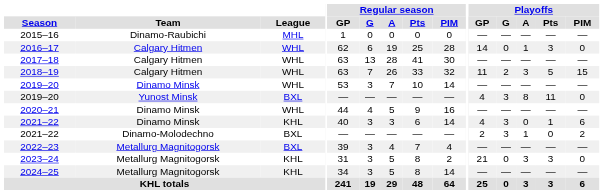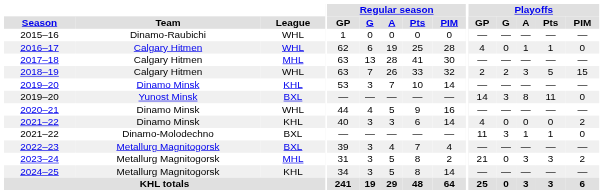 <table border="0" cellpadding="1" cellspacing="0" style="text-align:center; width:60em">
 <tr bgcolor="#e0e0e0">
 <th colspan="3" bgcolor="#ffffff"></th>
 <th rowspan="99" bgcolor="#ffffff"></th>
 <th colspan="5"><a href='#'>Regular season</a></th>
 <th rowspan="99" bgcolor="#ffffff"></th>
 <th colspan="5"><a href='#'>Playoffs</a></th>
 </tr>
 <tr bgcolor="#e0e0e0">
 <th><a href='#'>Season</a></th>
 <th>Team</th>
 <th>League</th>
 <th>GP</th>
 <th><a href='#'>G</a></th>
 <th><a href='#'>A</a></th>
 <th><a href='#'>Pts</a></th>
 <th><a href='#'>PIM</a></th>
 <th>GP</th>
 <th>G</th>
 <th>A</th>
 <th>Pts</th>
 <th>PIM</th>
 </tr>
 <tr>
 <td>2015–16</td>
 <td>Dinamo-Raubichi</td>
-<td><a href='#'>MHL</a></td>
+<td>WHL</td>
 <td>1</td>
 <td>0</td>
 <td>0</td>
 <td>0</td>
 <td>0</td>
 <td>—</td>
 <td>—</td>
 <td>—</td>
 <td>—</td>
 <td>—</td>
 </tr>
 <tr bgcolor="#f0f0f0">
 <td><a href='#'>2016–17</a></td>
 <td><a href='#'>Calgary Hitmen</a></td>
 <td><a href='#'>WHL</a></td>
 <td>62</td>
 <td>6</td>
 <td>19</td>
 <td>25</td>
 <td>28</td>
-<td>14</td>
+<td>4</td>
 <td>0</td>
 <td>1</td>
-<td>3</td>
+<td>1</td>
 <td>0</td>
 </tr>
 <tr>
 <td><a href='#'>2017–18</a></td>
 <td>Calgary Hitmen</td>
-<td>WHL</td>
+<td><a href='#'>MHL</a></td>
 <td>63</td>
 <td>13</td>
 <td>28</td>
 <td>41</td>
 <td>30</td>
 <td>—</td>
 <td>—</td>
 <td>—</td>
 <td>—</td>
 <td>—</td>
 </tr>
 <tr bgcolor="#f0f0f0">
 <td><a href='#'>2018–19</a></td>
 <td>Calgary Hitmen</td>
 <td>WHL</td>
 <td>63</td>
 <td>7</td>
 <td>26</td>
 <td>33</td>
 <td>32</td>
-<td>11</td>
+<td>2</td>
 <td>2</td>
 <td>3</td>
 <td>5</td>
 <td>15</td>
 </tr>
 <tr>
 <td><a href='#'>2019–20</a></td>
 <td><a href='#'>Dinamo Minsk</a></td>
-<td>WHL</td>
+<td><a href='#'>KHL</a></td>
 <td>53</td>
 <td>3</td>
 <td>7</td>
 <td>10</td>
 <td>14</td>
 <td>—</td>
 <td>—</td>
 <td>—</td>
 <td>—</td>
 <td>—</td>
 </tr>
 <tr bgcolor="#f0f0f0">
 <td>2019–20</td>
 <td><a href='#'>Yunost Minsk</a></td>
 <td><a href='#'>BXL</a></td>
 <td>—</td>
 <td>—</td>
 <td>—</td>
 <td>—</td>
 <td>—</td>
-<td>4</td>
+<td>14</td>
 <td>3</td>
 <td>8</td>
 <td>11</td>
 <td>0</td>
 </tr>
 <tr>
 <td><a href='#'>2020–21</a></td>
 <td>Dinamo Minsk</td>
 <td>WHL</td>
 <td>44</td>
 <td>4</td>
 <td>5</td>
 <td>9</td>
 <td>16</td>
 <td>—</td>
 <td>—</td>
 <td>—</td>
 <td>—</td>
 <td>—</td>
 </tr>
 <tr bgcolor="#f0f0f0">
 <td><a href='#'>2021–22</a></td>
 <td>Dinamo Minsk</td>
 <td>KHL</td>
 <td>40</td>
 <td>3</td>
 <td>3</td>
 <td>6</td>
 <td>14</td>
 <td>4</td>
-<td>3</td>
 <td>0</td>
-<td>1</td>
-<td>6</td>
+<td>0</td>
+<td>0</td>
+<td>2</td>
 </tr>
 <tr>
 <td>2021–22</td>
 <td>Dinamo-Molodechno</td>
 <td>BXL</td>
 <td>—</td>
 <td>—</td>
 <td>—</td>
 <td>—</td>
 <td>—</td>
-<td>2</td>
+<td>11</td>
 <td>3</td>
 <td>1</td>
+<td>1</td>
 <td>0</td>
-<td>2</td>
 </tr>
 <tr bgcolor="#f0f0f0">
 <td><a href='#'>2022–23</a></td>
 <td><a href='#'>Metallurg Magnitogorsk</a></td>
 <td><a href='#'>BXL</a></td>
 <td>39</td>
 <td>3</td>
 <td>4</td>
 <td>7</td>
 <td>4</td>
 <td>—</td>
 <td>—</td>
 <td>—</td>
 <td>—</td>
 <td>—</td>
 </tr>
 <tr>
 <td><a href='#'>2023–24</a></td>
 <td>Metallurg Magnitogorsk</td>
-<td>KHL</td>
+<td><a href='#'>MHL</a></td>
 <td>31</td>
 <td>3</td>
 <td>5</td>
 <td>8</td>
 <td>2</td>
 <td>21</td>
 <td>0</td>
 <td>3</td>
 <td>3</td>
-<td>0</td>
+<td>2</td>
 </tr>
 <tr bgcolor="#f0f0f0">
 <td><a href='#'>2024–25</a></td>
 <td>Metallurg Magnitogorsk</td>
 <td>KHL</td>
 <td>34</td>
 <td>3</td>
 <td>5</td>
 <td>8</td>
 <td>14</td>
 <td>—</td>
 <td>—</td>
 <td>—</td>
 <td>—</td>
 <td>—</td>
 </tr>
 <tr bgcolor="#e0e0e0">
 <th colspan="3">KHL totals</th>
 <th>241</th>
 <th>19</th>
 <th>29</th>
 <th>48</th>
 <th>64</th>
 <th>25</th>
 <th>0</th>
 <th>3</th>
 <th>3</th>
 <th>6</th>
 </tr>
 </table>
